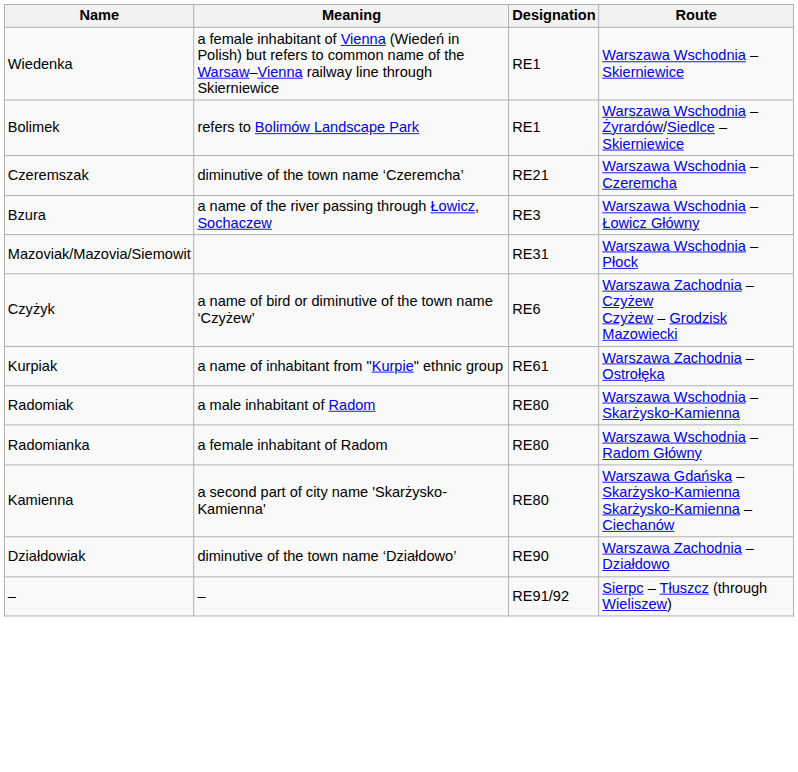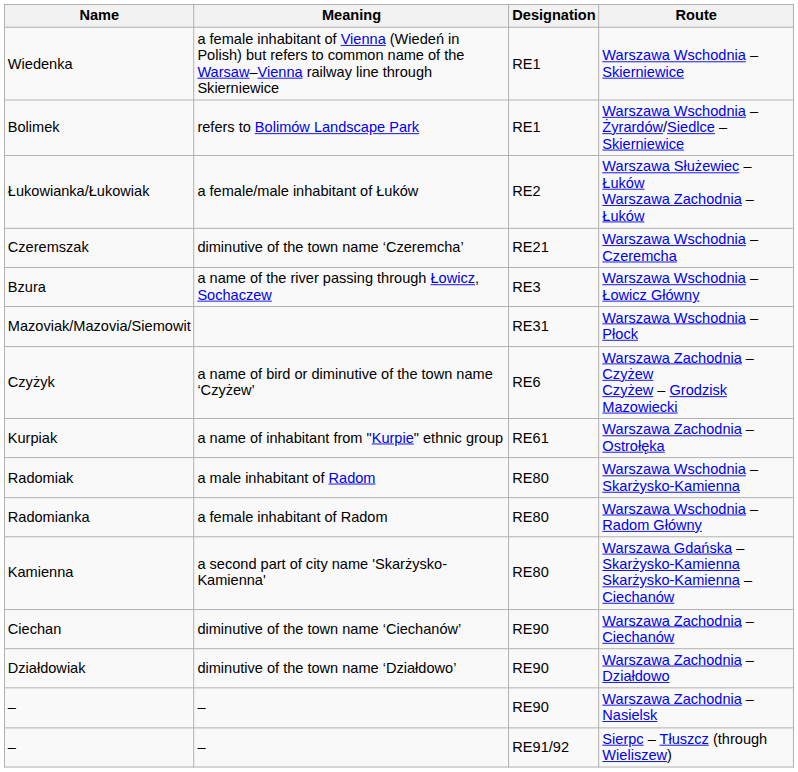 <table class="wikitable">
 <tr>
 <th>Name</th>
 <th>Meaning</th>
 <th>Designation</th>
 <th>Route</th>
 </tr>
 <tr>
 <td>Wiedenka</td>
 <td>a female inhabitant of <a href='#'>Vienna</a> (Wiedeń in Polish) but refers to common name of the <a href='#'>Warsaw</a>–<a href='#'>Vienna</a> railway line through Skierniewice</td>
 <td>RE1</td>
 <td><a href='#'>Warszawa Wschodnia</a> – <a href='#'>Skierniewice</a></td>
 </tr>
 <tr>
 <td>Bolimek</td>
 <td>refers to <a href='#'>Bolimów Landscape Park</a></td>
 <td>RE1</td>
 <td><a href='#'>Warszawa Wschodnia</a> – <a href='#'>Żyrardów</a>/<a href='#'>Siedlce</a> – <a href='#'>Skierniewice</a></td>
+</tr>
+<tr>
+<td>Łukowianka/Łukowiak</td>
+<td>a female/male inhabitant of Łuków</td>
+<td>RE2</td>
+<td><a href='#'>Warszawa Służewiec</a> – <a href='#'>Łuków</a><br><a href='#'>Warszawa Zachodnia</a> – <a href='#'>Łuków</a></td>
 </tr>
 <tr>
 <td>Czeremszak</td>
 <td>diminutive of the town name ‘Czeremcha’</td>
 <td>RE21</td>
 <td><a href='#'>Warszawa Wschodnia</a> – <a href='#'>Czeremcha</a></td>
 </tr>
 <tr>
 <td>Bzura</td>
 <td>a name of the river passing through <a href='#'>Łowicz</a>, <a href='#'>Sochaczew</a></td>
 <td>RE3</td>
 <td><a href='#'>Warszawa Wschodnia</a> – <a href='#'>Łowicz Główny</a></td>
 </tr>
 <tr>
 <td>Mazoviak/Mazovia/Siemowit</td>
 <td></td>
 <td>RE31</td>
 <td><a href='#'>Warszawa Wschodnia</a> – <a href='#'>Płock</a></td>
 </tr>
 <tr>
 <td>Czyżyk</td>
 <td>a name of bird or diminutive of the town name ‘Czyżew’</td>
 <td>RE6</td>
 <td><a href='#'>Warszawa Zachodnia</a> – <a href='#'>Czyżew</a><br><a href='#'>Czyżew</a> – <a href='#'>Grodzisk Mazowiecki</a></td>
 </tr>
 <tr>
 <td>Kurpiak</td>
 <td>a name of inhabitant from "<a href='#'>Kurpie</a>" ethnic group</td>
 <td>RE61</td>
 <td><a href='#'>Warszawa Zachodnia</a> – <a href='#'>Ostrołęka</a></td>
 </tr>
 <tr>
 <td>Radomiak</td>
 <td>a male inhabitant of <a href='#'>Radom</a></td>
 <td>RE80</td>
 <td><a href='#'>Warszawa Wschodnia</a> – <a href='#'>Skarżysko-Kamienna</a></td>
 </tr>
 <tr>
 <td>Radomianka</td>
 <td>a female inhabitant of Radom</td>
 <td>RE80</td>
 <td><a href='#'>Warszawa Wschodnia</a> – <a href='#'>Radom Główny</a></td>
 </tr>
 <tr>
 <td>Kamienna</td>
 <td>a second part of city name 'Skarżysko-Kamienna'</td>
 <td>RE80</td>
 <td><a href='#'>Warszawa Gdańska</a> – <a href='#'>Skarżysko-Kamienna</a><br><a href='#'>Skarżysko-Kamienna</a> – <a href='#'>Ciechanów</a></td>
 </tr>
 <tr>
+<td>Ciechan</td>
+<td>diminutive of the town name ‘Ciechanów’</td>
+<td>RE90</td>
+<td><a href='#'>Warszawa Zachodnia</a> – <a href='#'>Ciechanów</a></td>
+</tr>
+<tr>
 <td>Działdowiak</td>
 <td>diminutive of the town name ‘Działdowo’</td>
 <td>RE90</td>
 <td><a href='#'>Warszawa Zachodnia</a> – <a href='#'>Działdowo</a></td>
 </tr>
 <tr>
 <td>–</td>
 <td>–</td>
+<td>RE90</td>
+<td><a href='#'>Warszawa Zachodnia</a>  – <a href='#'>Nasielsk</a></td>
+</tr>
+<tr>
+<td>–</td>
+<td>–</td>
 <td>RE91/92</td>
 <td><a href='#'>Sierpc</a>  – <a href='#'>Tłuszcz</a> (through <a href='#'>Wieliszew</a>)</td>
 </tr>
 </table>
